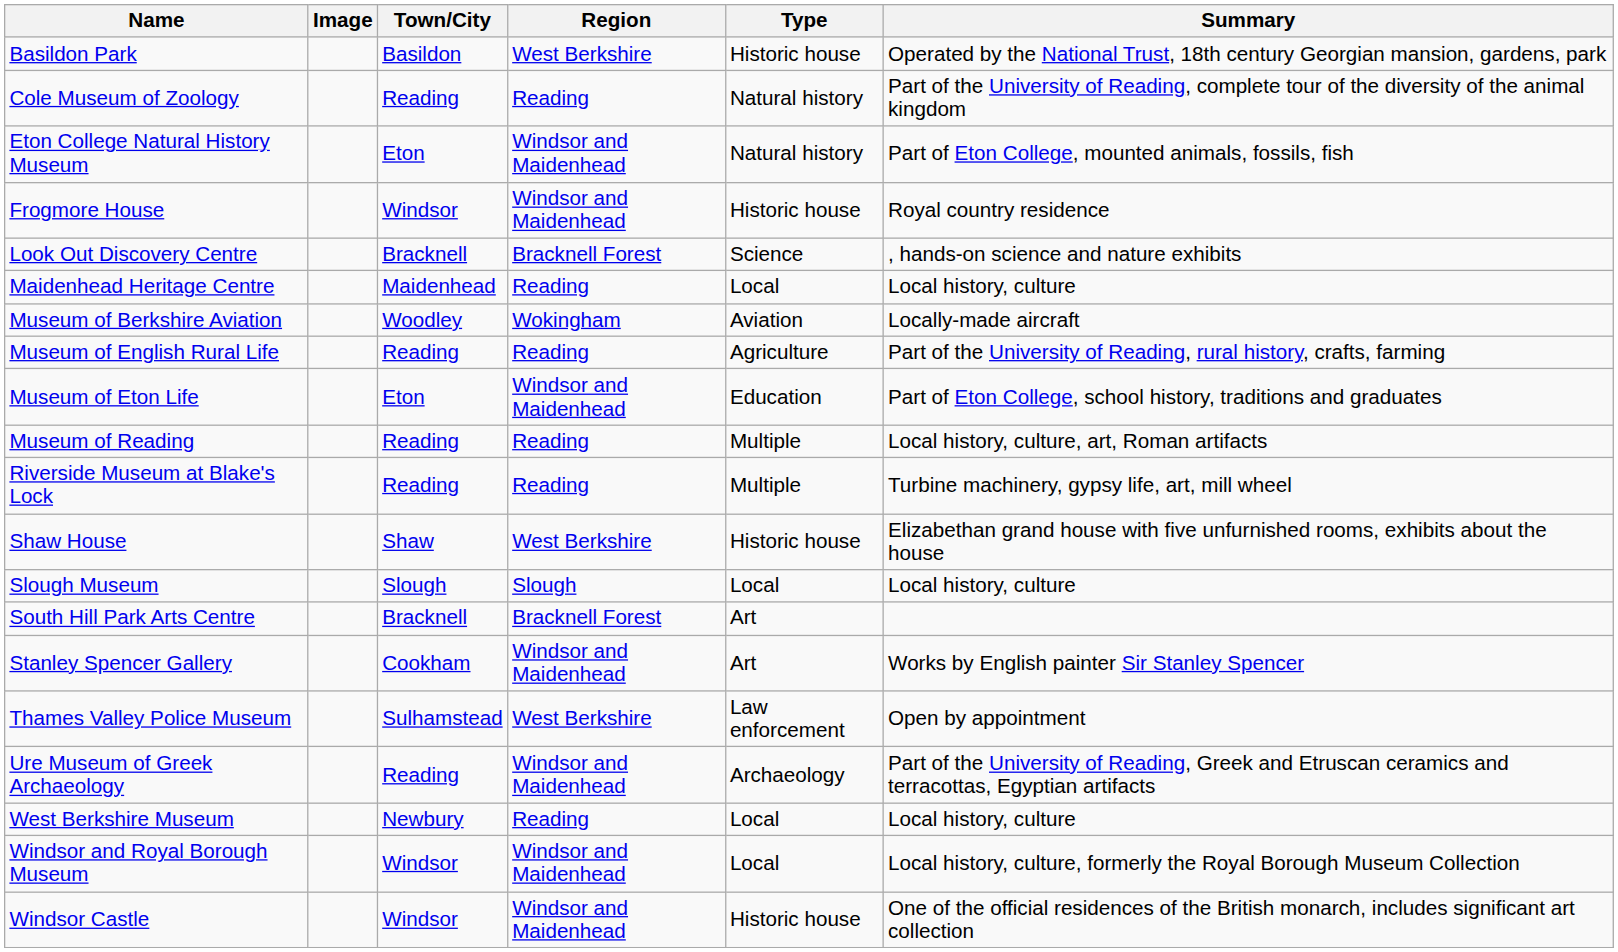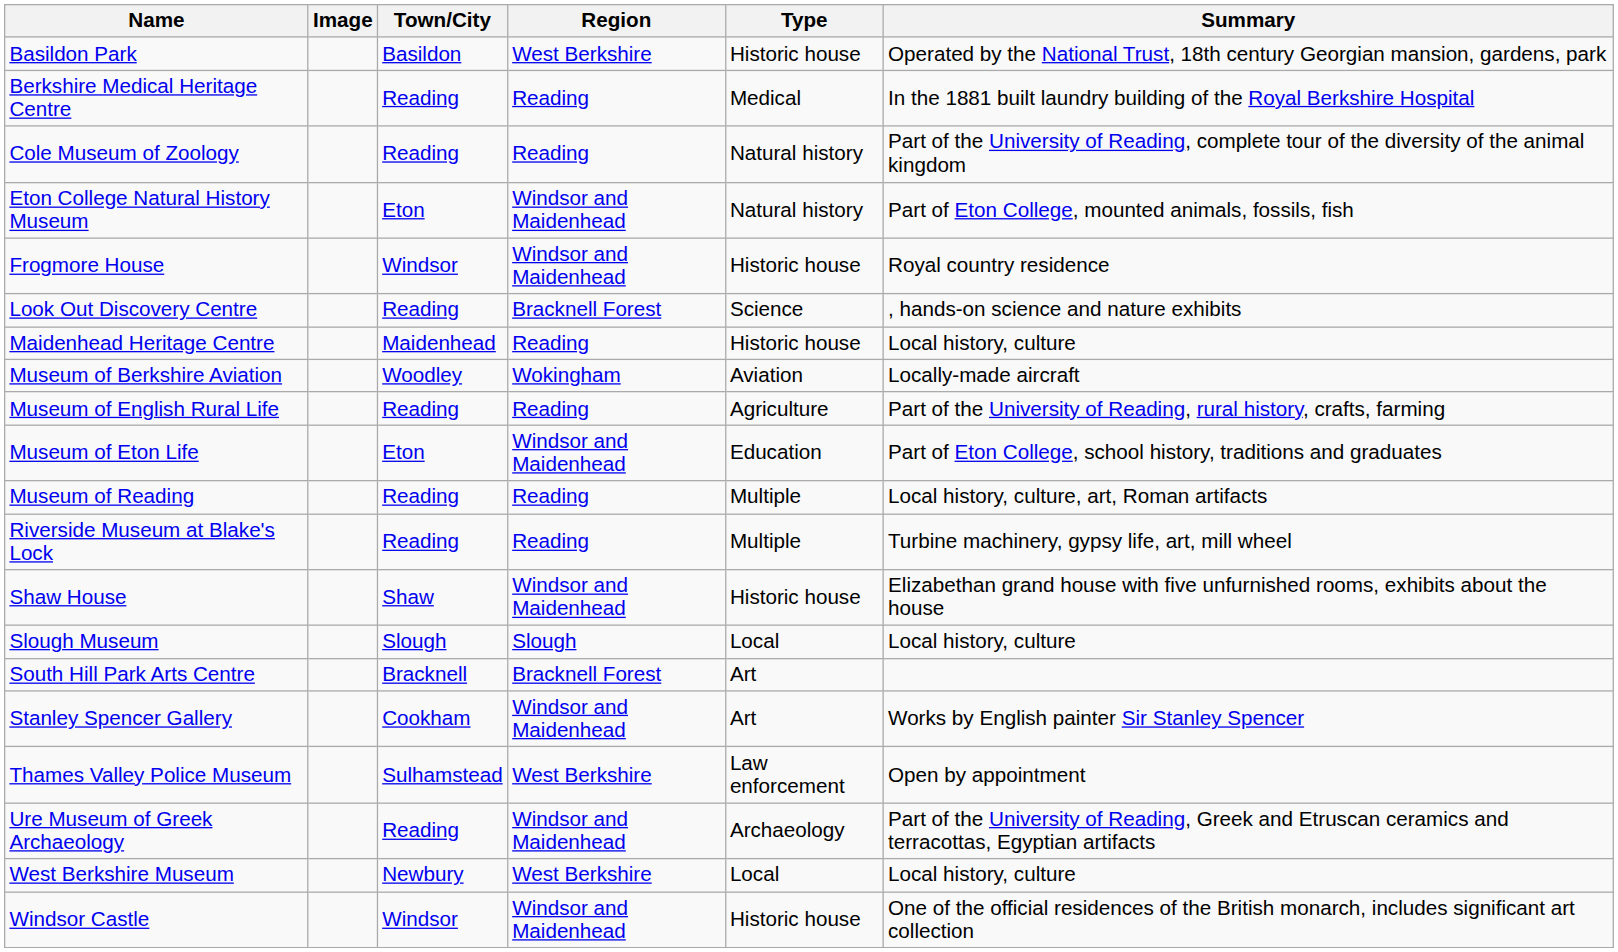 <table class="wikitable sortable">
 <tr>
 <th>Name</th>
 <th>Image</th>
 <th>Town/City</th>
 <th>Region</th>
 <th>Type</th>
 <th>Summary</th>
 </tr>
 <tr>
 <td><a href='#'>Basildon Park</a></td>
 <td></td>
 <td><a href='#'>Basildon</a></td>
 <td><a href='#'>West Berkshire</a></td>
 <td>Historic house</td>
 <td>Operated by the <a href='#'>National Trust</a>, 18th century Georgian mansion, gardens, park</td>
+</tr>
+<tr>
+<td><a href='#'>Berkshire Medical Heritage Centre</a></td>
+<td></td>
+<td><a href='#'>Reading</a></td>
+<td><a href='#'>Reading</a></td>
+<td>Medical</td>
+<td>In the 1881 built laundry building of the <a href='#'>Royal Berkshire Hospital</a></td>
 </tr>
 <tr>
 <td><a href='#'>Cole Museum of Zoology</a></td>
 <td></td>
 <td><a href='#'>Reading</a></td>
 <td><a href='#'>Reading</a></td>
 <td>Natural history</td>
 <td>Part of the <a href='#'>University of Reading</a>, complete tour of the diversity of the animal kingdom</td>
 </tr>
 <tr>
 <td><a href='#'>Eton College Natural History Museum</a></td>
 <td></td>
 <td><a href='#'>Eton</a></td>
 <td><a href='#'>Windsor and Maidenhead</a></td>
 <td>Natural history</td>
 <td>Part of <a href='#'>Eton College</a>, mounted animals, fossils, fish</td>
 </tr>
 <tr>
 <td><a href='#'>Frogmore House</a></td>
 <td></td>
 <td><a href='#'>Windsor</a></td>
 <td><a href='#'>Windsor and Maidenhead</a></td>
 <td>Historic house</td>
 <td>Royal country residence</td>
 </tr>
 <tr>
 <td><a href='#'>Look Out Discovery Centre</a></td>
 <td></td>
-<td><a href='#'>Bracknell</a></td>
+<td><a href='#'>Reading</a></td>
 <td><a href='#'>Bracknell Forest</a></td>
 <td>Science</td>
 <td>, hands-on science and nature exhibits</td>
 </tr>
 <tr>
 <td><a href='#'>Maidenhead Heritage Centre</a></td>
 <td></td>
 <td><a href='#'>Maidenhead</a></td>
 <td><a href='#'>Reading</a></td>
-<td>Local</td>
+<td>Historic house</td>
 <td>Local history, culture</td>
 </tr>
 <tr>
 <td><a href='#'>Museum of Berkshire Aviation</a></td>
 <td></td>
 <td><a href='#'>Woodley</a></td>
 <td><a href='#'>Wokingham</a></td>
 <td>Aviation</td>
 <td>Locally-made aircraft</td>
 </tr>
 <tr>
 <td><a href='#'>Museum of English Rural Life</a></td>
 <td></td>
 <td><a href='#'>Reading</a></td>
 <td><a href='#'>Reading</a></td>
 <td>Agriculture</td>
 <td>Part of the <a href='#'>University of Reading</a>, <a href='#'>rural history</a>, crafts, farming</td>
 </tr>
 <tr>
 <td><a href='#'>Museum of Eton Life</a></td>
 <td></td>
 <td><a href='#'>Eton</a></td>
 <td><a href='#'>Windsor and Maidenhead</a></td>
 <td>Education</td>
 <td>Part of <a href='#'>Eton College</a>, school history, traditions and graduates</td>
 </tr>
 <tr>
 <td><a href='#'>Museum of Reading</a></td>
 <td></td>
 <td><a href='#'>Reading</a></td>
 <td><a href='#'>Reading</a></td>
 <td>Multiple</td>
 <td>Local history, culture, art, Roman artifacts</td>
 </tr>
 <tr>
 <td><a href='#'>Riverside Museum at Blake's Lock</a></td>
 <td></td>
 <td><a href='#'>Reading</a></td>
 <td><a href='#'>Reading</a></td>
 <td>Multiple</td>
 <td>Turbine machinery, gypsy life, art, mill wheel</td>
 </tr>
 <tr>
 <td><a href='#'>Shaw House</a></td>
 <td></td>
 <td><a href='#'>Shaw</a></td>
-<td><a href='#'>West Berkshire</a></td>
+<td><a href='#'>Windsor and Maidenhead</a></td>
 <td>Historic house</td>
 <td>Elizabethan grand house with five unfurnished rooms, exhibits about the house</td>
 </tr>
 <tr>
 <td><a href='#'>Slough Museum</a></td>
 <td></td>
 <td><a href='#'>Slough</a></td>
 <td><a href='#'>Slough</a></td>
 <td>Local</td>
 <td>Local history, culture</td>
 </tr>
 <tr>
 <td><a href='#'>South Hill Park Arts Centre</a></td>
 <td></td>
 <td><a href='#'>Bracknell</a></td>
 <td><a href='#'>Bracknell Forest</a></td>
 <td>Art</td>
 <td></td>
 </tr>
 <tr>
 <td><a href='#'>Stanley Spencer Gallery</a></td>
 <td></td>
 <td><a href='#'>Cookham</a></td>
 <td><a href='#'>Windsor and Maidenhead</a></td>
 <td>Art</td>
 <td>Works by English painter <a href='#'>Sir Stanley Spencer</a></td>
 </tr>
 <tr>
 <td><a href='#'>Thames Valley Police Museum</a></td>
 <td></td>
 <td><a href='#'>Sulhamstead</a></td>
 <td><a href='#'>West Berkshire</a></td>
 <td>Law enforcement</td>
 <td>Open by appointment</td>
 </tr>
 <tr>
 <td><a href='#'>Ure Museum of Greek Archaeology</a></td>
 <td></td>
 <td><a href='#'>Reading</a></td>
 <td><a href='#'>Windsor and Maidenhead</a></td>
 <td>Archaeology</td>
 <td>Part of the <a href='#'>University of Reading</a>, Greek and Etruscan ceramics and terracottas, Egyptian artifacts</td>
 </tr>
 <tr>
 <td><a href='#'>West Berkshire Museum</a></td>
 <td></td>
 <td><a href='#'>Newbury</a></td>
-<td><a href='#'>Reading</a></td>
+<td><a href='#'>West Berkshire</a></td>
 <td>Local</td>
 <td>Local history, culture</td>
-</tr>
-<tr>
-<td><a href='#'>Windsor and Royal Borough Museum</a></td>
-<td></td>
-<td><a href='#'>Windsor</a></td>
-<td><a href='#'>Windsor and Maidenhead</a></td>
-<td>Local</td>
-<td>Local history, culture, formerly the Royal Borough Museum Collection</td>
 </tr>
 <tr>
 <td><a href='#'>Windsor Castle</a></td>
 <td></td>
 <td><a href='#'>Windsor</a></td>
 <td><a href='#'>Windsor and Maidenhead</a></td>
 <td>Historic house</td>
 <td>One of the official residences of the British monarch, includes significant art collection</td>
 </tr>
 <tr>
 </tr>
 </table>
